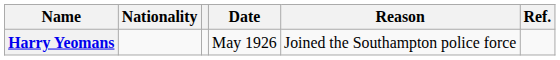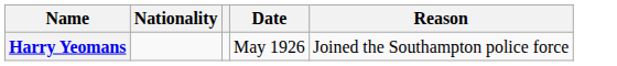 <table class="wikitable plainrowheaders">
 <tr>
 <th scope="col">Name</th>
 <th scope="col">Nationality</th>
 <th scope="col"></th>
 <th scope="col">Date</th>
 <th scope="col">Reason</th>
-<th scope="col">Ref.</th>
 </tr>
 <tr>
 <th scope="row"><a href='#'>Harry Yeomans</a></th>
 <td></td>
 <td align="center"></td>
 <td>May 1926</td>
 <td>Joined the Southampton police force</td>
-<td align="center"></td>
 </tr>
 </table>
